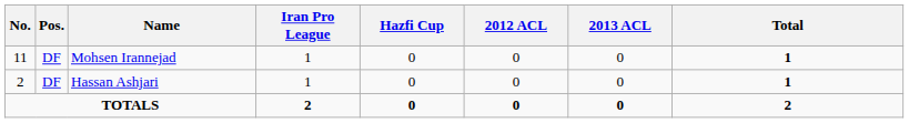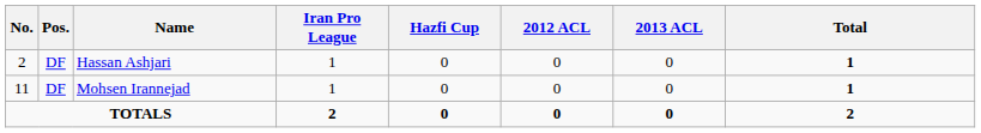 <table class="wikitable" style="font-size: 95%; text-align: center;">
 <tr>
 <th width=25>No.</th>
 <th width=25>Pos.</th>
 <th width=190>Name</th>
 <th width=102><strong><a href='#'>Iran Pro League</a></strong></th>
 <th width=102><strong><a href='#'>Hazfi Cup</a></strong></th>
 <th width=102><strong><a href='#'>2012 ACL</a></strong></th>
 <th width=102><strong><a href='#'>2013 ACL</a></strong></th>
 <th width=235>Total</th>
 </tr>
 <tr>
-<td>11</td>
+<td>2</td>
 <td><a href='#'>DF</a></td>
-<td align="left"> <a href='#'>Mohsen Irannejad</a></td>
+<td align="left"> <a href='#'>Hassan Ashjari</a></td>
 <td>1</td>
 <td>0</td>
 <td>0</td>
 <td>0</td>
 <td><strong>1</strong></td>
 </tr>
 <tr>
-<td>2</td>
+<td>11</td>
 <td><a href='#'>DF</a></td>
-<td align="left"> <a href='#'>Hassan Ashjari</a></td>
+<td align="left"> <a href='#'>Mohsen Irannejad</a></td>
 <td>1</td>
 <td>0</td>
 <td>0</td>
 <td>0</td>
 <td><strong>1</strong></td>
 </tr>
 <tr>
 <td colspan="3"><strong>TOTALS</strong></td>
 <td><strong>2</strong></td>
 <td><strong>0</strong></td>
 <td><strong>0</strong></td>
 <td><strong>0</strong></td>
 <td><strong>2</strong></td>
 </tr>
 </table>
